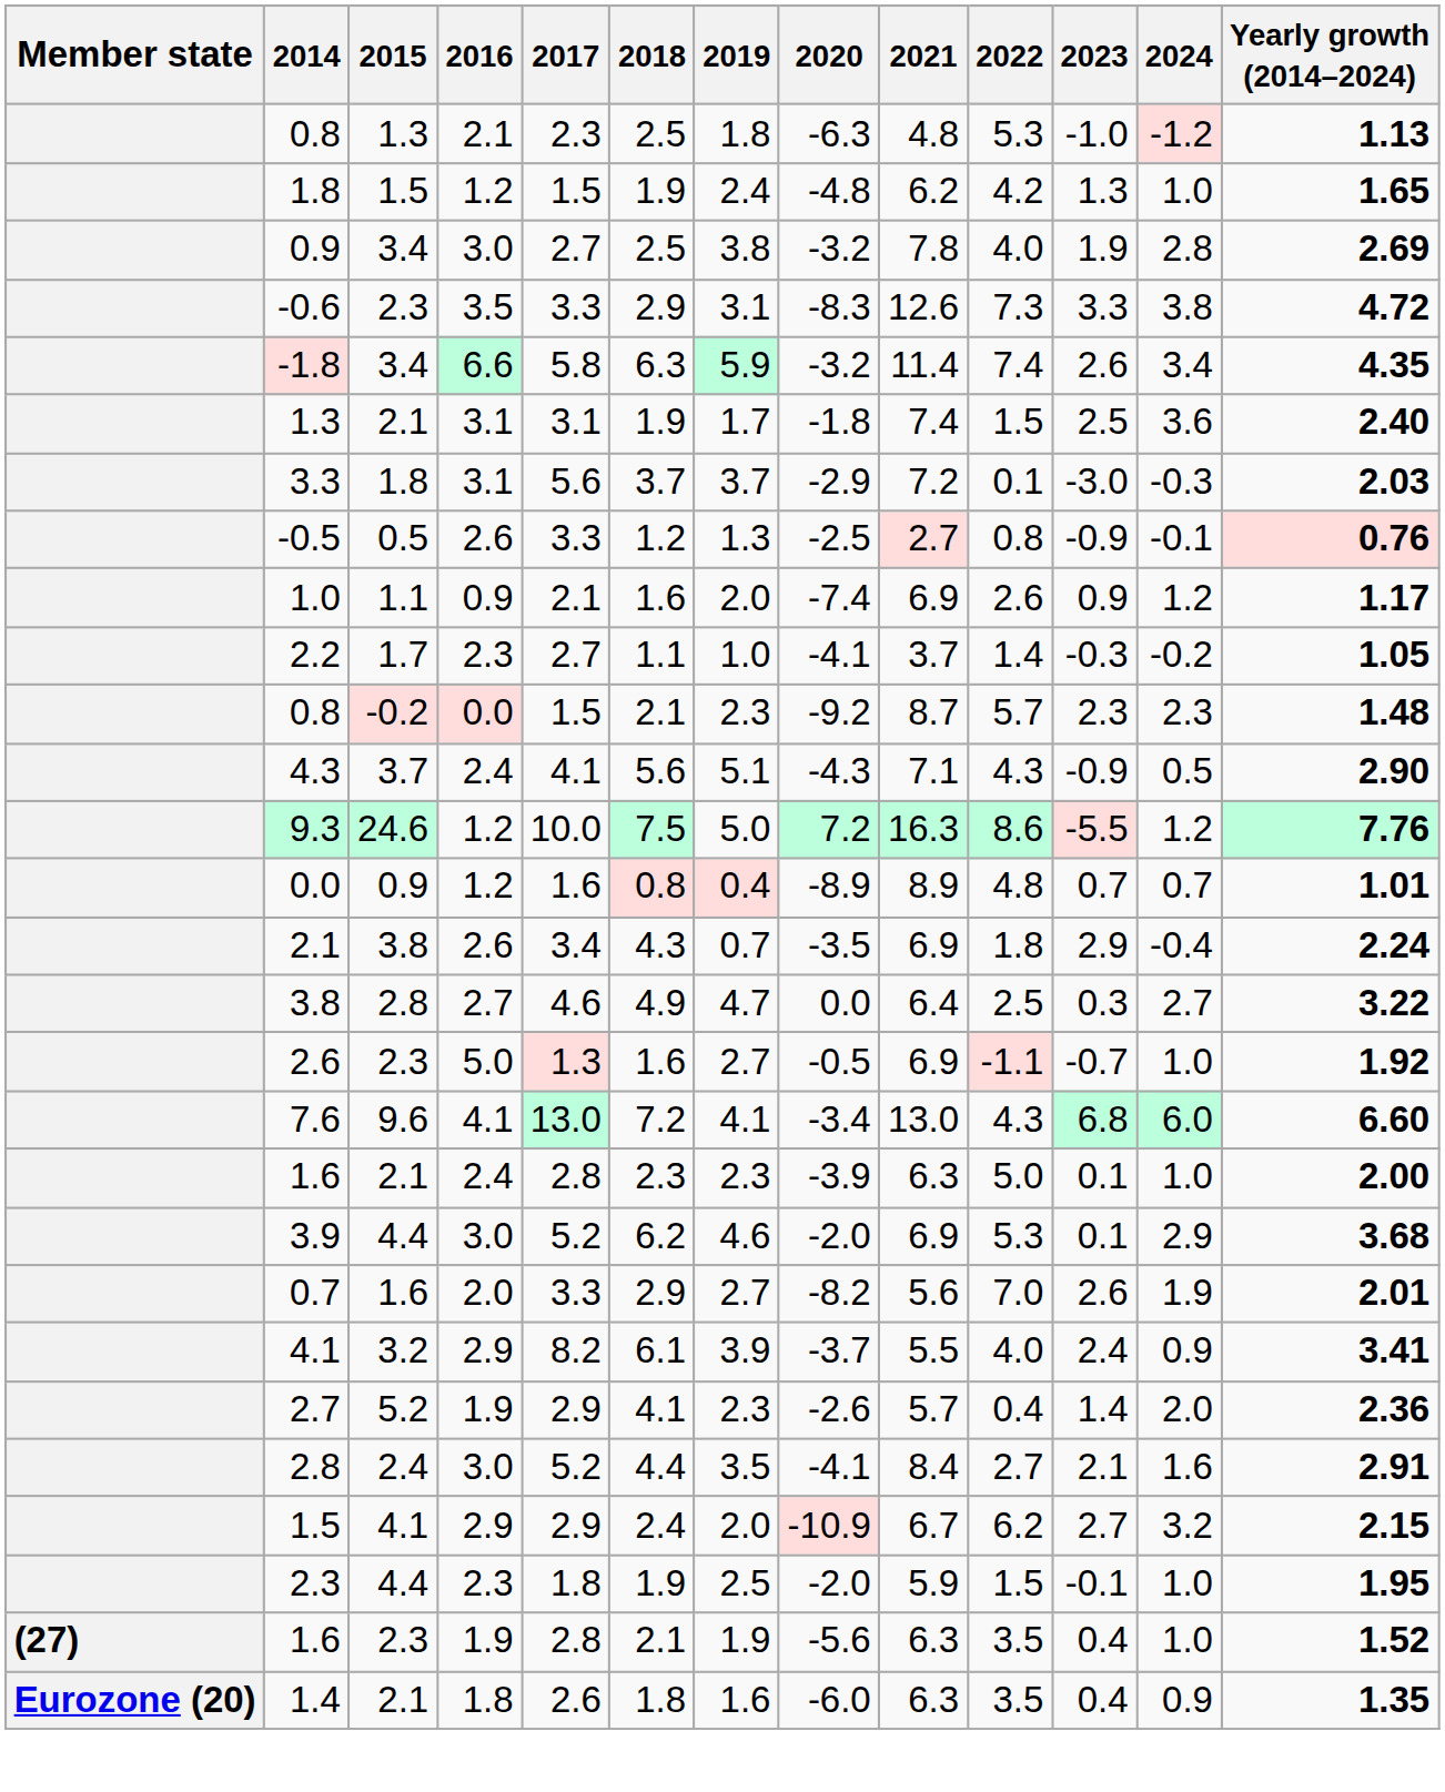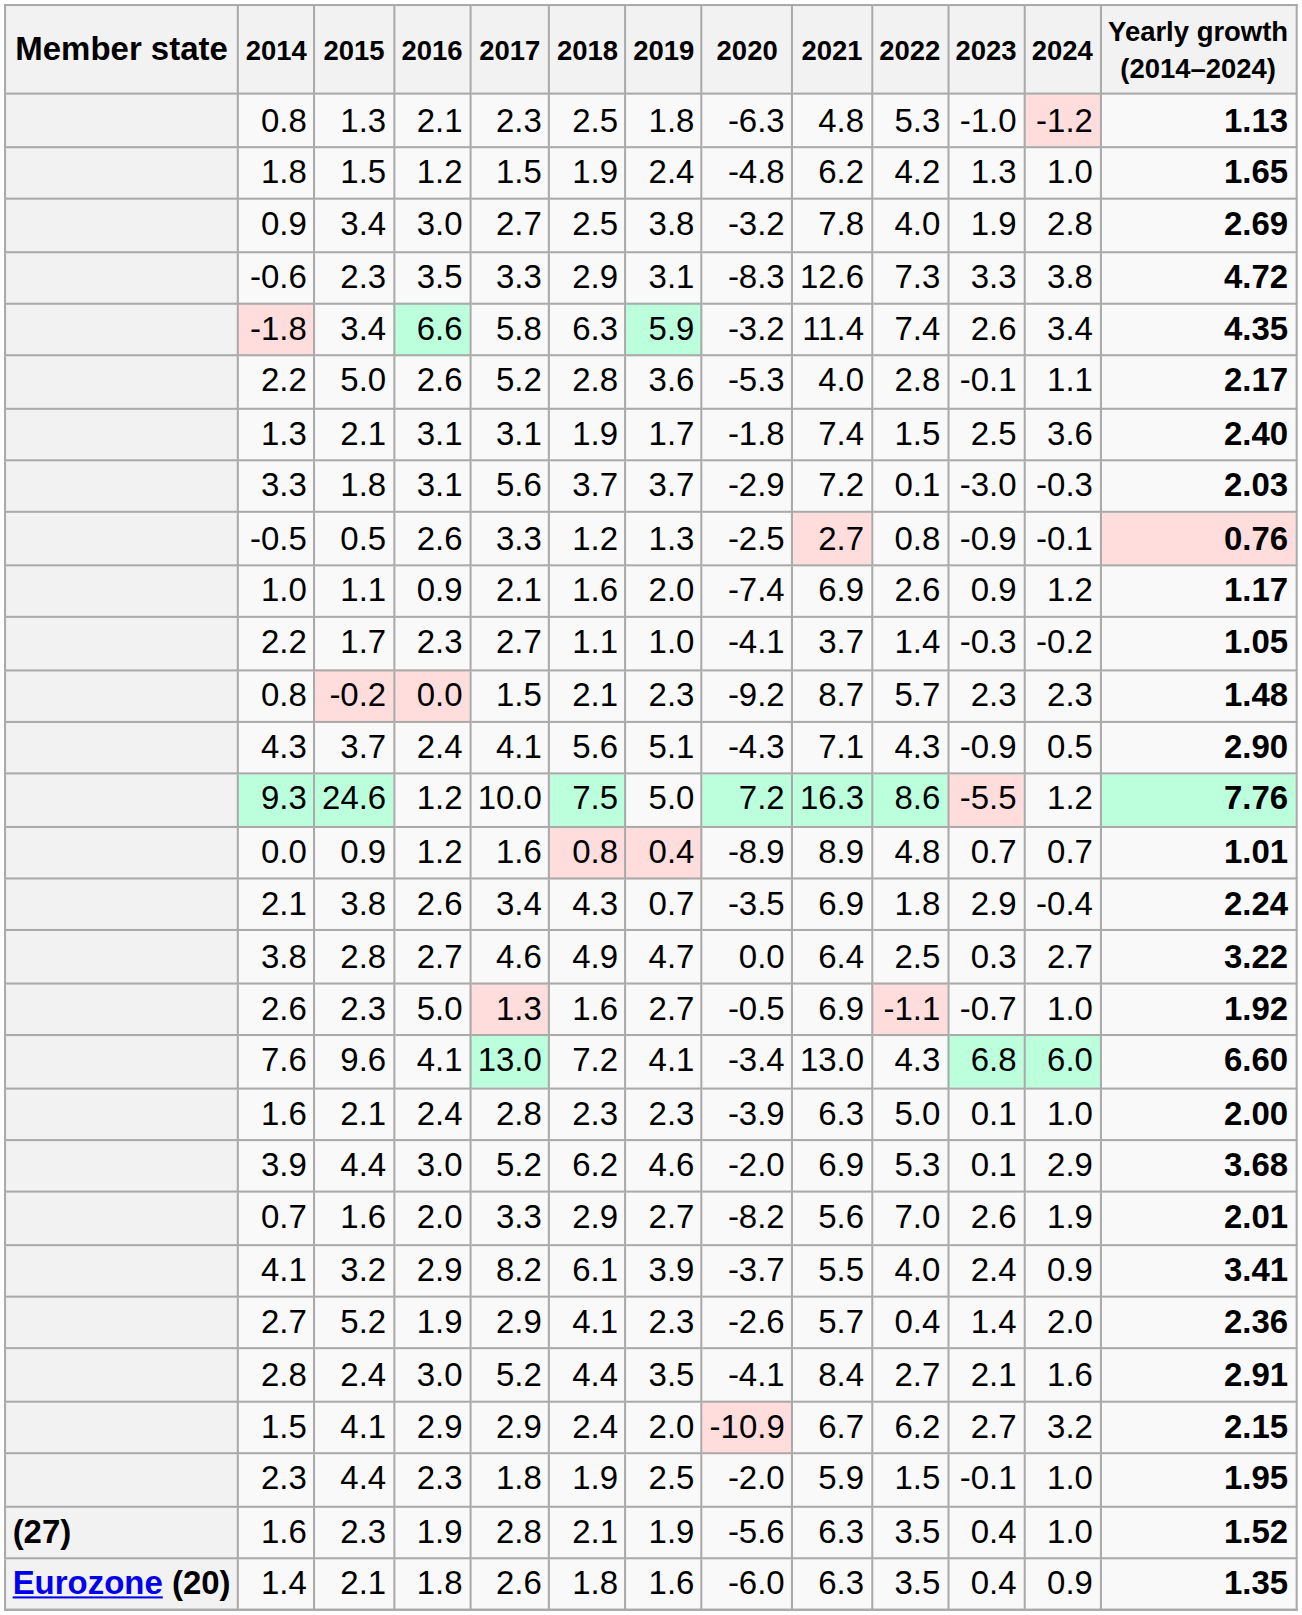 <table class="wikitable sortable" style="text-align: right;">
 <tr>
 <th>Member state</th>
 <th data-sort-type="number"><small>2014</small></th>
 <th data-sort-type="number"><small>2015</small></th>
 <th data-sort-type="number"><small>2016</small></th>
 <th data-sort-type="number"><small>2017</small></th>
 <th data-sort-type="number"><small>2018</small></th>
 <th data-sort-type="number"><small>2019</small></th>
 <th data-sort-type="number"><small>2020</small></th>
 <th data-sort-type="number"><small>2021</small></th>
 <th data-sort-type="number"><small>2022</small></th>
 <th data-sort-type="number"><small>2023</small></th>
 <th data-sort-type="number"><small>2024</small></th>
 <th><small>Yearly growth<br>(2014–2024)</small></th>
 </tr>
 <tr>
 <th style="text-align:left;"></th>
 <td>0.8</td>
 <td>1.3</td>
 <td>2.1</td>
 <td>2.3</td>
 <td>2.5</td>
 <td>1.8</td>
 <td>-6.3</td>
 <td>4.8</td>
 <td>5.3</td>
 <td>-1.0</td>
 <td bgcolor=#FFDDDD>-1.2</td>
 <td><strong>1.13</strong></td>
 </tr>
 <tr>
 <th style="text-align:left;"></th>
 <td>1.8</td>
 <td>1.5</td>
 <td>1.2</td>
 <td>1.5</td>
 <td>1.9</td>
 <td>2.4</td>
 <td>-4.8</td>
 <td>6.2</td>
 <td>4.2</td>
 <td>1.3</td>
 <td>1.0</td>
 <td><strong>1.65</strong></td>
 </tr>
 <tr>
 <th style="text-align:left;"></th>
 <td>0.9</td>
 <td>3.4</td>
 <td>3.0</td>
 <td>2.7</td>
 <td>2.5</td>
 <td>3.8</td>
 <td>-3.2</td>
 <td>7.8</td>
 <td>4.0</td>
 <td>1.9</td>
 <td>2.8</td>
 <td><strong>2.69</strong></td>
 </tr>
 <tr>
 <th style="text-align:left;"></th>
 <td>-0.6</td>
 <td>2.3</td>
 <td>3.5</td>
 <td>3.3</td>
 <td>2.9</td>
 <td>3.1</td>
 <td>-8.3</td>
 <td>12.6</td>
 <td>7.3</td>
 <td>3.3</td>
 <td>3.8</td>
 <td><strong>4.72</strong></td>
 </tr>
 <tr>
 <th style="text-align:left;"></th>
 <td bgcolor=#FFDDDD>-1.8</td>
 <td>3.4</td>
 <td bgcolor=#BBFFDD>6.6</td>
 <td>5.8</td>
 <td>6.3</td>
 <td bgcolor=#BBFFDD>5.9</td>
 <td>-3.2</td>
 <td>11.4</td>
 <td>7.4</td>
 <td>2.6</td>
 <td>3.4</td>
 <td><strong>4.35</strong></td>
+</tr>
+<tr>
+<th style="text-align:left;"></th>
+<td>2.2</td>
+<td>5.0</td>
+<td>2.6</td>
+<td>5.2</td>
+<td>2.8</td>
+<td>3.6</td>
+<td>-5.3</td>
+<td>4.0</td>
+<td>2.8</td>
+<td>-0.1</td>
+<td>1.1</td>
+<td><strong>2.17</strong></td>
 </tr>
 <tr>
 <th style="text-align:left;"></th>
 <td>1.3</td>
 <td>2.1</td>
 <td>3.1</td>
 <td>3.1</td>
 <td>1.9</td>
 <td>1.7</td>
 <td>-1.8</td>
 <td>7.4</td>
 <td>1.5</td>
 <td>2.5</td>
 <td>3.6</td>
 <td><strong>2.40</strong></td>
 </tr>
 <tr>
 <th style="text-align:left;"></th>
 <td>3.3</td>
 <td>1.8</td>
 <td>3.1</td>
 <td>5.6</td>
 <td>3.7</td>
 <td>3.7</td>
 <td>-2.9</td>
 <td>7.2</td>
 <td>0.1</td>
 <td>-3.0</td>
 <td>-0.3</td>
 <td><strong>2.03</strong></td>
 </tr>
 <tr>
 <th style="text-align:left;"></th>
 <td>-0.5</td>
 <td>0.5</td>
 <td>2.6</td>
 <td>3.3</td>
 <td>1.2</td>
 <td>1.3</td>
 <td>-2.5</td>
 <td bgcolor=#FFDDDD>2.7</td>
 <td>0.8</td>
 <td>-0.9</td>
 <td>-0.1</td>
 <td bgcolor=#FFDDDD><strong>0.76</strong></td>
 </tr>
 <tr>
 <th style="text-align:left;"></th>
 <td>1.0</td>
 <td>1.1</td>
 <td>0.9</td>
 <td>2.1</td>
 <td>1.6</td>
 <td>2.0</td>
 <td>-7.4</td>
 <td>6.9</td>
 <td>2.6</td>
 <td>0.9</td>
 <td>1.2</td>
 <td><strong>1.17</strong></td>
 </tr>
 <tr>
 <th style="text-align:left;"></th>
 <td>2.2</td>
 <td>1.7</td>
 <td>2.3</td>
 <td>2.7</td>
 <td>1.1</td>
 <td>1.0</td>
 <td>-4.1</td>
 <td>3.7</td>
 <td>1.4</td>
 <td>-0.3</td>
 <td>-0.2</td>
 <td><strong>1.05</strong></td>
 </tr>
 <tr>
 <th style="text-align:left;"></th>
 <td>0.8</td>
 <td bgcolor=#FFDDDD>-0.2</td>
 <td bgcolor=#FFDDDD>0.0</td>
 <td>1.5</td>
 <td>2.1</td>
 <td>2.3</td>
 <td>-9.2</td>
 <td>8.7</td>
 <td>5.7</td>
 <td>2.3</td>
 <td>2.3</td>
 <td><strong>1.48</strong></td>
 </tr>
 <tr>
 <th style="text-align:left;"></th>
 <td>4.3</td>
 <td>3.7</td>
 <td>2.4</td>
 <td>4.1</td>
 <td>5.6</td>
 <td>5.1</td>
 <td>-4.3</td>
 <td>7.1</td>
 <td>4.3</td>
 <td>-0.9</td>
 <td>0.5</td>
 <td><strong>2.90</strong></td>
 </tr>
 <tr>
 <th style="text-align:left;"></th>
 <td bgcolor=#BBFFDD>9.3</td>
 <td bgcolor=#BBFFDD>24.6</td>
 <td>1.2</td>
 <td>10.0</td>
 <td bgcolor=#BBFFDD>7.5</td>
 <td>5.0</td>
 <td bgcolor=#BBFFDD>7.2</td>
 <td bgcolor=#BBFFDD>16.3</td>
 <td bgcolor=#BBFFDD>8.6</td>
 <td bgcolor=#FFDDDD>-5.5</td>
 <td>1.2</td>
 <td bgcolor=#BBFFDD><strong>7.76</strong></td>
 </tr>
 <tr>
 <th style="text-align:left;"></th>
 <td>0.0</td>
 <td>0.9</td>
 <td>1.2</td>
 <td>1.6</td>
 <td bgcolor=#FFDDDD>0.8</td>
 <td bgcolor=#FFDDDD>0.4</td>
 <td>-8.9</td>
 <td>8.9</td>
 <td>4.8</td>
 <td>0.7</td>
 <td>0.7</td>
 <td><strong>1.01</strong></td>
 </tr>
 <tr>
 <th style="text-align:left;"></th>
 <td>2.1</td>
 <td>3.8</td>
 <td>2.6</td>
 <td>3.4</td>
 <td>4.3</td>
 <td>0.7</td>
 <td>-3.5</td>
 <td>6.9</td>
 <td>1.8</td>
 <td>2.9</td>
 <td>-0.4</td>
 <td><strong>2.24</strong></td>
 </tr>
 <tr>
 <th style="text-align:left;"></th>
 <td>3.8</td>
 <td>2.8</td>
 <td>2.7</td>
 <td>4.6</td>
 <td>4.9</td>
 <td>4.7</td>
 <td>0.0</td>
 <td>6.4</td>
 <td>2.5</td>
 <td>0.3</td>
 <td>2.7</td>
 <td><strong>3.22</strong></td>
 </tr>
 <tr>
 <th style="text-align:left;"></th>
 <td>2.6</td>
 <td>2.3</td>
 <td>5.0</td>
 <td bgcolor=#FFDDDD>1.3</td>
 <td>1.6</td>
 <td>2.7</td>
 <td>-0.5</td>
 <td>6.9</td>
 <td bgcolor=#FFDDDD>-1.1</td>
 <td>-0.7</td>
 <td>1.0</td>
 <td><strong>1.92</strong></td>
 </tr>
 <tr>
 <th style="text-align:left;"></th>
 <td>7.6</td>
 <td>9.6</td>
 <td>4.1</td>
 <td bgcolor=#BBFFDD>13.0</td>
 <td>7.2</td>
 <td>4.1</td>
 <td>-3.4</td>
 <td>13.0</td>
 <td>4.3</td>
 <td bgcolor=#BBFFDD>6.8</td>
 <td bgcolor=#BBFFDD>6.0</td>
 <td><strong>6.60</strong></td>
 </tr>
 <tr>
 <th style="text-align:left;"></th>
 <td>1.6</td>
 <td>2.1</td>
 <td>2.4</td>
 <td>2.8</td>
 <td>2.3</td>
 <td>2.3</td>
 <td>-3.9</td>
 <td>6.3</td>
 <td>5.0</td>
 <td>0.1</td>
 <td>1.0</td>
 <td><strong>2.00</strong></td>
 </tr>
 <tr>
 <th style="text-align:left;"></th>
 <td>3.9</td>
 <td>4.4</td>
 <td>3.0</td>
 <td>5.2</td>
 <td>6.2</td>
 <td>4.6</td>
 <td>-2.0</td>
 <td>6.9</td>
 <td>5.3</td>
 <td>0.1</td>
 <td>2.9</td>
 <td><strong>3.68</strong></td>
 </tr>
 <tr>
 <th style="text-align:left;"></th>
 <td>0.7</td>
 <td>1.6</td>
 <td>2.0</td>
 <td>3.3</td>
 <td>2.9</td>
 <td>2.7</td>
 <td>-8.2</td>
 <td>5.6</td>
 <td>7.0</td>
 <td>2.6</td>
 <td>1.9</td>
 <td><strong>2.01</strong></td>
 </tr>
 <tr>
 <th style="text-align:left;"></th>
 <td>4.1</td>
 <td>3.2</td>
 <td>2.9</td>
 <td>8.2</td>
 <td>6.1</td>
 <td>3.9</td>
 <td>-3.7</td>
 <td>5.5</td>
 <td>4.0</td>
 <td>2.4</td>
 <td>0.9</td>
 <td><strong>3.41</strong></td>
 </tr>
 <tr>
 <th style="text-align:left;"></th>
 <td>2.7</td>
 <td>5.2</td>
 <td>1.9</td>
 <td>2.9</td>
 <td>4.1</td>
 <td>2.3</td>
 <td>-2.6</td>
 <td>5.7</td>
 <td>0.4</td>
 <td>1.4</td>
 <td>2.0</td>
 <td><strong>2.36</strong></td>
 </tr>
 <tr>
 <th style="text-align:left;"></th>
 <td>2.8</td>
 <td>2.4</td>
 <td>3.0</td>
 <td>5.2</td>
 <td>4.4</td>
 <td>3.5</td>
 <td>-4.1</td>
 <td>8.4</td>
 <td>2.7</td>
 <td>2.1</td>
 <td>1.6</td>
 <td><strong>2.91</strong></td>
 </tr>
 <tr>
 <th style="text-align:left;"></th>
 <td>1.5</td>
 <td>4.1</td>
 <td>2.9</td>
 <td>2.9</td>
 <td>2.4</td>
 <td>2.0</td>
 <td bgcolor=#FFDDDD>-10.9</td>
 <td>6.7</td>
 <td>6.2</td>
 <td>2.7</td>
 <td>3.2</td>
 <td><strong>2.15</strong></td>
 </tr>
 <tr>
 <th style="text-align:left;"></th>
 <td>2.3</td>
 <td>4.4</td>
 <td>2.3</td>
 <td>1.8</td>
 <td>1.9</td>
 <td>2.5</td>
 <td>-2.0</td>
 <td>5.9</td>
 <td>1.5</td>
 <td>-0.1</td>
 <td>1.0</td>
 <td><strong>1.95</strong></td>
 </tr>
 <tr class="sortbottom">
 <th style="text-align:left;"> (27)</th>
 <td>1.6</td>
 <td>2.3</td>
 <td>1.9</td>
 <td>2.8</td>
 <td>2.1</td>
 <td>1.9</td>
 <td>-5.6</td>
 <td>6.3</td>
 <td>3.5</td>
 <td>0.4</td>
 <td>1.0</td>
 <td><strong>1.52</strong></td>
 </tr>
 <tr class="sortbottom">
 <th style="text-align:left;"><a href='#'>Eurozone</a> (20)</th>
 <td>1.4</td>
 <td>2.1</td>
 <td>1.8</td>
 <td>2.6</td>
 <td>1.8</td>
 <td>1.6</td>
 <td>-6.0</td>
 <td>6.3</td>
 <td>3.5</td>
 <td>0.4</td>
 <td>0.9</td>
 <td><strong>1.35</strong></td>
 </tr>
 <tr>
 </tr>
 </table>
